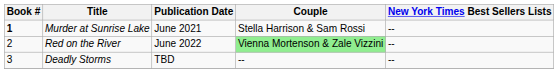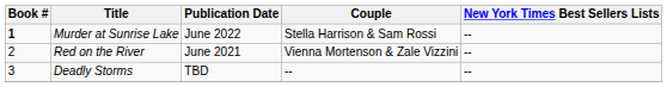 <table class="wikitable sortable mw-collapsible">
 <tr>
 <th>Book #</th>
 <th>Title</th>
 <th>Publication Date</th>
 <th>Couple</th>
 <th><a href='#'>New York Times</a> Best Sellers Lists</th>
 </tr>
 <tr>
 <td><strong>1</strong></td>
 <td><em>Murder at Sunrise Lake</em></td>
-<td>June 2021</td>
+<td>June 2022 </td>
 <td>Stella Harrison & Sam Rossi</td>
 <td>--</td>
 </tr>
 <tr>
 <td>2</td>
 <td><em>Red on the River</em></td>
-<td>June 2022 </td>
-<td style="background: lightgreen;">Vienna Mortenson & Zale Vizzini</td>
+<td>June 2021</td>
+<td>Vienna Mortenson & Zale Vizzini</td>
 <td>--</td>
 </tr>
 <tr>
 <td>3</td>
 <td><em>Deadly Storms</em></td>
 <td>TBD</td>
 <td>--</td>
 <td>--</td>
 </tr>
 <tr>
 </tr>
 </table>
